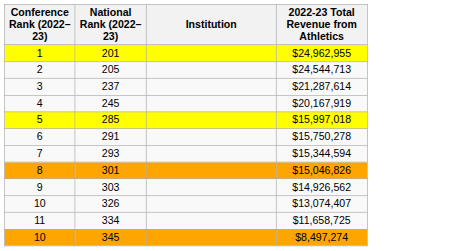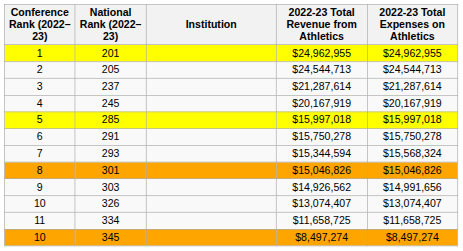 <table class="wikitable sortable" style="text-align: center">
 <tr>
 <th style="width:100px;">Conference Rank (2022–23)</th>
 <th style="width:100px;">National Rank (2022–23)</th>
 <th style="width:190px;">Institution</th>
 <th style="width:130px;">2022-23 Total Revenue from Athletics</th>
+<th style="width:130px;">2022-23 Total Expenses on Athletics</th>
 </tr>
 <tr bgcolor=yellow>
 <td>1</td>
 <td>201</td>
 <td></td>
+<td>$24,962,955</td>
 <td>$24,962,955</td>
 </tr>
 <tr>
 <td>2</td>
 <td>205</td>
 <td></td>
 <td>$24,544,713</td>
+<td>$24,544,713</td>
 </tr>
 <tr>
 <td>3</td>
 <td>237</td>
 <td></td>
+<td>$21,287,614</td>
 <td>$21,287,614</td>
 </tr>
 <tr>
 <td>4</td>
 <td>245</td>
 <td></td>
 <td>$20,167,919</td>
+<td>$20,167,919</td>
 </tr>
 <tr bgcolor=yellow>
 <td>5</td>
 <td>285</td>
 <td></td>
+<td>$15,997,018</td>
 <td>$15,997,018</td>
 </tr>
 <tr>
 <td>6</td>
 <td>291</td>
 <td></td>
 <td>$15,750,278</td>
+<td>$15,750,278</td>
 </tr>
 <tr>
 <td>7</td>
 <td>293</td>
 <td></td>
 <td>$15,344,594</td>
+<td>$15,568,324</td>
 </tr>
 <tr bgcolor=orange>
 <td>8</td>
 <td>301</td>
 <td></td>
+<td>$15,046,826</td>
 <td>$15,046,826</td>
 </tr>
 <tr>
 <td>9</td>
 <td>303</td>
 <td></td>
 <td>$14,926,562</td>
+<td>$14,991,656</td>
 </tr>
 <tr>
 <td>10</td>
 <td>326</td>
 <td></td>
+<td>$13,074,407</td>
 <td>$13,074,407</td>
 </tr>
 <tr>
 <td>11</td>
 <td>334</td>
 <td></td>
 <td>$11,658,725</td>
+<td>$11,658,725</td>
 </tr>
 <tr bgcolor=orange>
 <td>10</td>
 <td>345</td>
 <td></td>
 <td>$8,497,274</td>
+<td>$8,497,274</td>
 </tr>
 </table>
